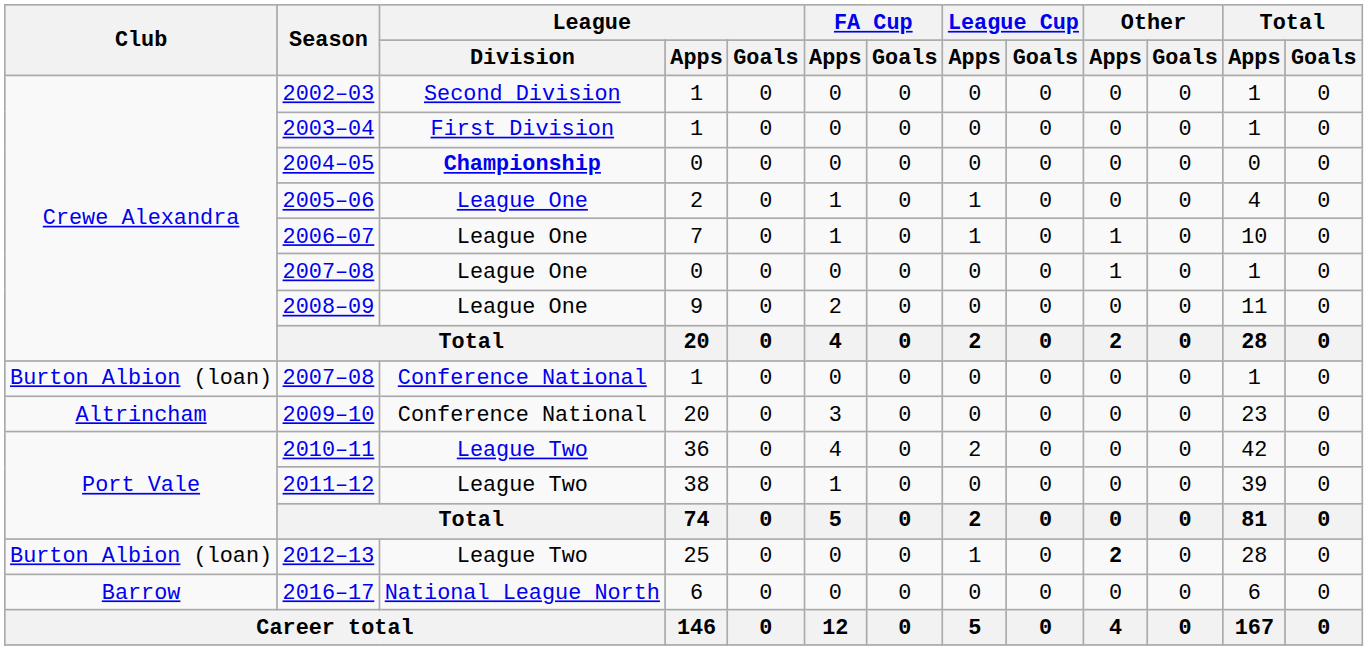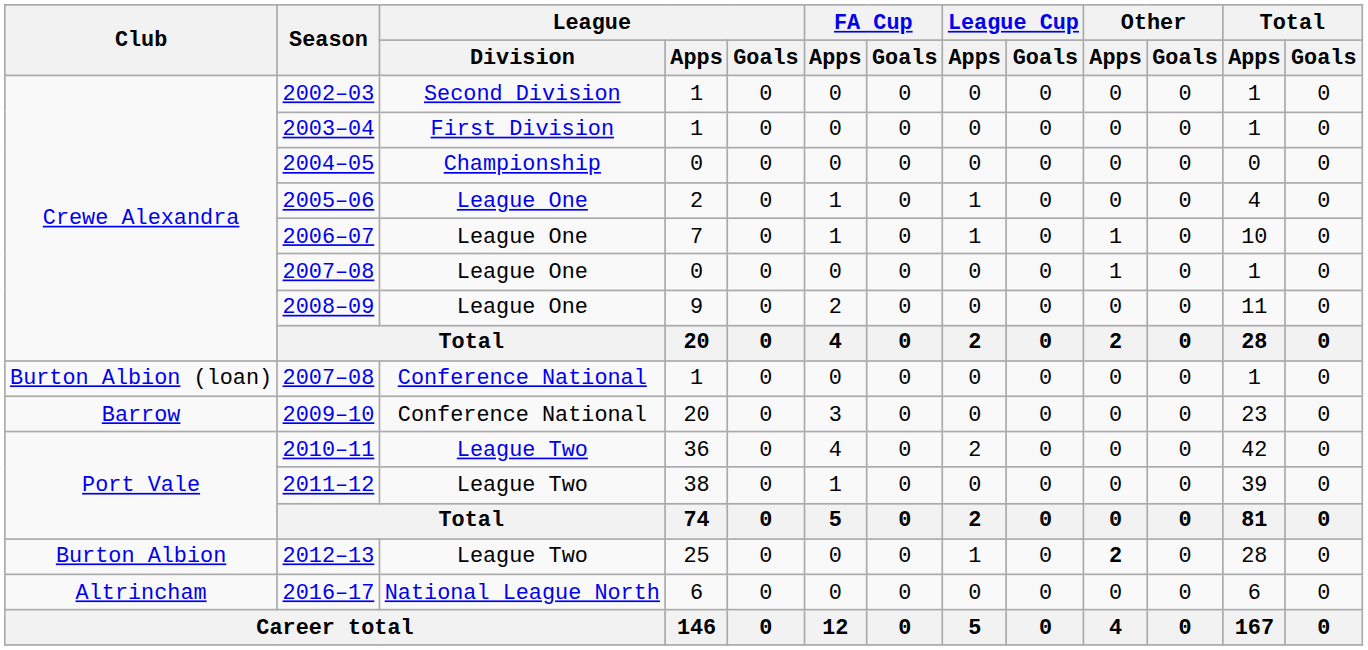 <table class="wikitable" style="text-align:center">
 <tr>
 <th rowspan="2">Club</th>
 <th rowspan="2">Season</th>
 <th colspan="3">League</th>
 <th colspan="2"><a href='#'>FA Cup</a></th>
 <th colspan="2"><a href='#'>League Cup</a></th>
 <th colspan="2">Other</th>
 <th colspan="2">Total</th>
 </tr>
 <tr>
 <th>Division</th>
 <th>Apps</th>
 <th>Goals</th>
 <th>Apps</th>
 <th>Goals</th>
 <th>Apps</th>
 <th>Goals</th>
 <th>Apps</th>
 <th>Goals</th>
 <th>Apps</th>
 <th>Goals</th>
 </tr>
 <tr>
 <td rowspan="8"><a href='#'>Crewe Alexandra</a></td>
 <td><a href='#'>2002–03</a></td>
 <td><a href='#'>Second Division</a></td>
 <td>1</td>
 <td>0</td>
 <td>0</td>
 <td>0</td>
 <td>0</td>
 <td>0</td>
 <td>0</td>
 <td>0</td>
 <td>1</td>
 <td>0</td>
 </tr>
 <tr>
 <td><a href='#'>2003–04</a></td>
 <td><a href='#'>First Division</a></td>
 <td>1</td>
 <td>0</td>
 <td>0</td>
 <td>0</td>
 <td>0</td>
 <td>0</td>
 <td>0</td>
 <td>0</td>
 <td>1</td>
 <td>0</td>
 </tr>
 <tr>
 <td><a href='#'>2004–05</a></td>
-<td><strong><a href='#'>Championship</a></strong></td>
+<td><a href='#'>Championship</a></td>
 <td>0</td>
 <td>0</td>
 <td>0</td>
 <td>0</td>
 <td>0</td>
 <td>0</td>
 <td>0</td>
 <td>0</td>
 <td>0</td>
 <td>0</td>
 </tr>
 <tr>
 <td><a href='#'>2005–06</a></td>
 <td><a href='#'>League One</a></td>
 <td>2</td>
 <td>0</td>
 <td>1</td>
 <td>0</td>
 <td>1</td>
 <td>0</td>
 <td>0</td>
 <td>0</td>
 <td>4</td>
 <td>0</td>
 </tr>
 <tr>
 <td><a href='#'>2006–07</a></td>
 <td>League One</td>
 <td>7</td>
 <td>0</td>
 <td>1</td>
 <td>0</td>
 <td>1</td>
 <td>0</td>
 <td>1</td>
 <td>0</td>
 <td>10</td>
 <td>0</td>
 </tr>
 <tr>
 <td><a href='#'>2007–08</a></td>
 <td>League One</td>
 <td>0</td>
 <td>0</td>
 <td>0</td>
 <td>0</td>
 <td>0</td>
 <td>0</td>
 <td>1</td>
 <td>0</td>
 <td>1</td>
 <td>0</td>
 </tr>
 <tr>
 <td><a href='#'>2008–09</a></td>
 <td>League One</td>
 <td>9</td>
 <td>0</td>
 <td>2</td>
 <td>0</td>
 <td>0</td>
 <td>0</td>
 <td>0</td>
 <td>0</td>
 <td>11</td>
 <td>0</td>
 </tr>
 <tr>
 <th colspan="2">Total</th>
 <th>20</th>
 <th>0</th>
 <th>4</th>
 <th>0</th>
 <th>2</th>
 <th>0</th>
 <th>2</th>
 <th>0</th>
 <th>28</th>
 <th>0</th>
 </tr>
 <tr>
 <td><a href='#'>Burton Albion</a> (loan)</td>
 <td><a href='#'>2007–08</a></td>
 <td><a href='#'>Conference National</a></td>
 <td>1</td>
 <td>0</td>
 <td>0</td>
 <td>0</td>
 <td>0</td>
 <td>0</td>
 <td>0</td>
 <td>0</td>
 <td>1</td>
 <td>0</td>
 </tr>
 <tr>
-<td><a href='#'>Altrincham</a></td>
+<td><a href='#'>Barrow</a></td>
 <td><a href='#'>2009–10</a></td>
 <td>Conference National</td>
 <td>20</td>
 <td>0</td>
 <td>3</td>
 <td>0</td>
 <td>0</td>
 <td>0</td>
 <td>0</td>
 <td>0</td>
 <td>23</td>
 <td>0</td>
 </tr>
 <tr>
 <td rowspan="3"><a href='#'>Port Vale</a></td>
 <td><a href='#'>2010–11</a></td>
 <td><a href='#'>League Two</a></td>
 <td>36</td>
 <td>0</td>
 <td>4</td>
 <td>0</td>
 <td>2</td>
 <td>0</td>
 <td>0</td>
 <td>0</td>
 <td>42</td>
 <td>0</td>
 </tr>
 <tr>
 <td><a href='#'>2011–12</a></td>
 <td>League Two</td>
 <td>38</td>
 <td>0</td>
 <td>1</td>
 <td>0</td>
 <td>0</td>
 <td>0</td>
 <td>0</td>
 <td>0</td>
 <td>39</td>
 <td>0</td>
 </tr>
 <tr>
 <th colspan="2">Total</th>
 <th>74</th>
 <th>0</th>
 <th>5</th>
 <th>0</th>
 <th>2</th>
 <th>0</th>
 <th>0</th>
 <th>0</th>
 <th>81</th>
 <th>0</th>
 </tr>
 <tr>
-<td><a href='#'>Burton Albion</a> (loan)</td>
+<td><a href='#'>Burton Albion</a></td>
 <td><a href='#'>2012–13</a></td>
 <td>League Two</td>
 <td>25</td>
 <td>0</td>
 <td>0</td>
 <td>0</td>
 <td>1</td>
 <td>0</td>
 <td><strong>2</strong></td>
 <td>0</td>
 <td>28</td>
 <td>0</td>
 </tr>
 <tr>
-<td><a href='#'>Barrow</a></td>
+<td><a href='#'>Altrincham</a></td>
 <td><a href='#'>2016–17</a></td>
 <td><a href='#'>National League North</a></td>
 <td>6</td>
 <td>0</td>
 <td>0</td>
 <td>0</td>
 <td>0</td>
 <td>0</td>
 <td>0</td>
 <td>0</td>
 <td>6</td>
 <td>0</td>
 </tr>
 <tr>
 <th colspan="3">Career total</th>
 <th>146</th>
 <th>0</th>
 <th>12</th>
 <th>0</th>
 <th>5</th>
 <th>0</th>
 <th>4</th>
 <th>0</th>
 <th>167</th>
 <th>0</th>
 </tr>
 </table>
